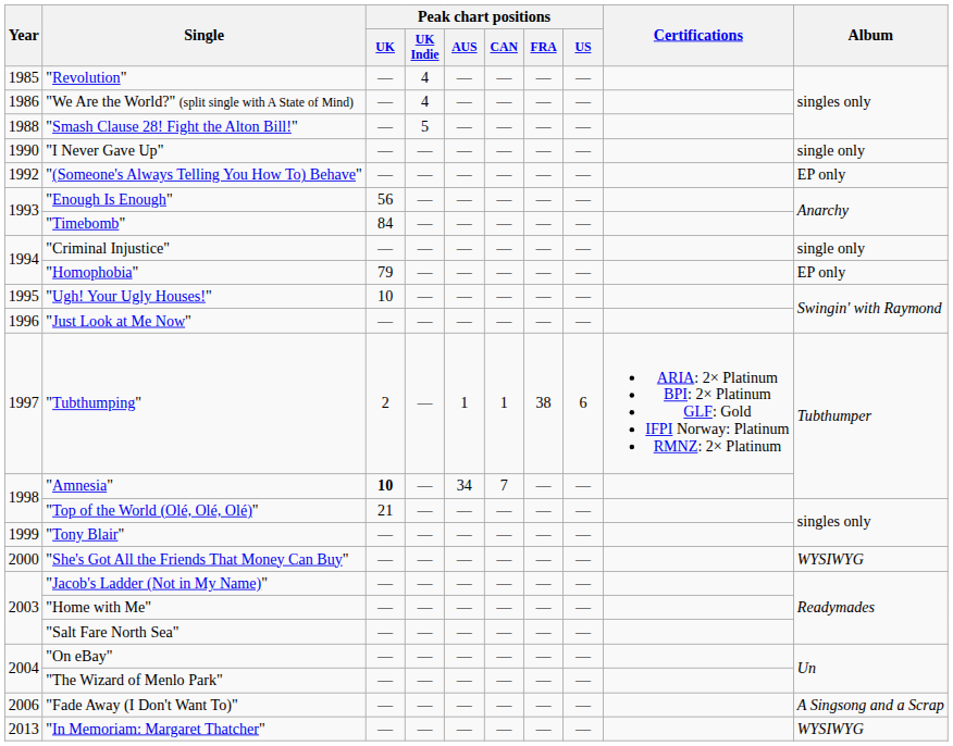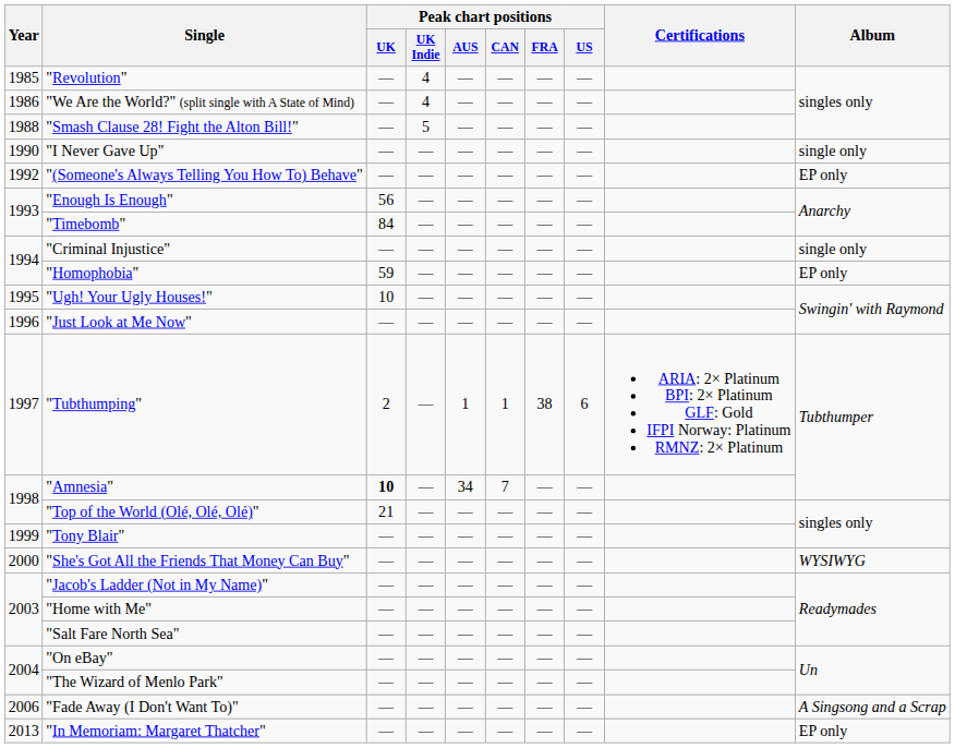 <table class="wikitable" style="text-align:center;">
 <tr>
 <th rowspan="2">Year</th>
 <th rowspan="2">Single</th>
 <th colspan="6">Peak chart positions</th>
 <th scope="col" rowspan="2" style="width:12em;"><a href='#'>Certifications</a></th>
 <th rowspan="2">Album</th>
 </tr>
 <tr style="font-size:smaller;">
 <th style="width:35px;"><a href='#'>UK</a><br></th>
 <th style="width:35px;"><a href='#'>UK<br>Indie</a><br></th>
 <th style="width:35px;"><a href='#'>AUS</a><br></th>
 <th style="width:35px;"><a href='#'>CAN</a><br></th>
 <th style="width:35px;"><a href='#'>FRA</a><br></th>
 <th style="width:35px;"><a href='#'>US</a><br></th>
 </tr>
 <tr>
 <td>1985</td>
 <td style="text-align:left;">"<a href='#'>Revolution</a>"</td>
 <td>—</td>
 <td>4</td>
 <td>—</td>
 <td>—</td>
 <td>—</td>
 <td>—</td>
 <td></td>
 <td style="text-align:left;" rowspan="3">singles only</td>
 </tr>
 <tr>
 <td>1986</td>
 <td style="text-align:left;">"We Are the World?" <small>(split single with A State of Mind)</small></td>
 <td>—</td>
 <td>4</td>
 <td>—</td>
 <td>—</td>
 <td>—</td>
 <td>—</td>
 <td></td>
 </tr>
 <tr>
 <td>1988</td>
 <td style="text-align:left;">"<a href='#'>Smash Clause 28! Fight the Alton Bill!</a>"</td>
 <td>—</td>
 <td>5</td>
 <td>—</td>
 <td>—</td>
 <td>—</td>
 <td>—</td>
 <td></td>
 </tr>
 <tr>
 <td>1990</td>
 <td style="text-align:left;">"I Never Gave Up"</td>
 <td>—</td>
 <td>—</td>
 <td>—</td>
 <td>—</td>
 <td>—</td>
 <td>—</td>
 <td></td>
 <td style="text-align:left;">single only</td>
 </tr>
 <tr>
 <td>1992</td>
 <td style="text-align:left;">"<a href='#'>(Someone's Always Telling You How To) Behave</a>"</td>
 <td>—</td>
 <td>—</td>
 <td>—</td>
 <td>—</td>
 <td>—</td>
 <td>—</td>
 <td></td>
 <td style="text-align:left;">EP only</td>
 </tr>
 <tr>
 <td rowspan="2">1993</td>
 <td style="text-align:left;">"<a href='#'>Enough Is Enough</a>"</td>
 <td>56</td>
 <td>—</td>
 <td>—</td>
 <td>—</td>
 <td>—</td>
 <td>—</td>
 <td></td>
 <td style="text-align:left;" rowspan="2"><em>Anarchy</em></td>
 </tr>
 <tr>
 <td style="text-align:left;">"<a href='#'>Timebomb</a>"</td>
 <td>84</td>
 <td>—</td>
 <td>—</td>
 <td>—</td>
 <td>—</td>
 <td>—</td>
 <td></td>
 </tr>
 <tr>
 <td rowspan="2">1994</td>
 <td style="text-align:left;">"Criminal Injustice"</td>
 <td>—</td>
 <td>—</td>
 <td>—</td>
 <td>—</td>
 <td>—</td>
 <td>—</td>
 <td></td>
 <td style="text-align:left;">single only</td>
 </tr>
 <tr>
 <td style="text-align:left;">"<a href='#'>Homophobia</a>"</td>
-<td>79</td>
+<td>59</td>
 <td>—</td>
 <td>—</td>
 <td>—</td>
 <td>—</td>
 <td>—</td>
 <td></td>
 <td style="text-align:left;">EP only</td>
 </tr>
 <tr>
 <td>1995</td>
 <td style="text-align:left;">"<a href='#'>Ugh! Your Ugly Houses!</a>"</td>
 <td>10</td>
 <td>—</td>
 <td>—</td>
 <td>—</td>
 <td>—</td>
 <td>—</td>
 <td></td>
 <td style="text-align:left;" rowspan="2"><em>Swingin' with Raymond</em></td>
 </tr>
 <tr>
 <td>1996</td>
 <td style="text-align:left;">"<a href='#'>Just Look at Me Now</a>"</td>
 <td>—</td>
 <td>—</td>
 <td>—</td>
 <td>—</td>
 <td>—</td>
 <td>—</td>
 <td></td>
 </tr>
 <tr>
 <td>1997</td>
 <td style="text-align:left;">"<a href='#'>Tubthumping</a>"</td>
 <td>2</td>
 <td>—</td>
 <td>1</td>
 <td>1</td>
 <td>38</td>
 <td>6</td>
 <td><br><ul><li><a href='#'>ARIA</a>: 2× Platinum</li><li><a href='#'>BPI</a>: 2× Platinum</li><li><a href='#'>GLF</a>: Gold</li><li><a href='#'>IFPI</a> Norway: Platinum</li><li><a href='#'>RMNZ</a>: 2× Platinum</li></ul></td>
 <td style="text-align:left;" rowspan="2"><em>Tubthumper</em></td>
 </tr>
 <tr>
 <td rowspan="2">1998</td>
 <td style="text-align:left;">"<a href='#'>Amnesia</a>"</td>
 <td><strong>10</strong></td>
 <td>—</td>
 <td>34</td>
 <td>7</td>
 <td>—</td>
 <td>—</td>
 <td></td>
 </tr>
 <tr>
 <td style="text-align:left;">"<a href='#'>Top of the World (Olé, Olé, Olé)</a>"</td>
 <td>21</td>
 <td>—</td>
 <td>—</td>
 <td>—</td>
 <td>—</td>
 <td>—</td>
 <td></td>
 <td style="text-align:left;" rowspan="2">singles only</td>
 </tr>
 <tr>
 <td>1999</td>
 <td style="text-align:left;">"<a href='#'>Tony Blair</a>"</td>
 <td>—</td>
 <td>—</td>
 <td>—</td>
 <td>—</td>
 <td>—</td>
 <td>—</td>
 <td></td>
 </tr>
 <tr>
 <td>2000</td>
 <td style="text-align:left;">"<a href='#'>She's Got All the Friends That Money Can Buy</a>"</td>
 <td>—</td>
 <td>—</td>
 <td>—</td>
 <td>—</td>
 <td>—</td>
 <td>—</td>
 <td></td>
 <td style="text-align:left;"><em>WYSIWYG</em></td>
 </tr>
 <tr>
 <td rowspan="3">2003</td>
 <td style="text-align:left;">"<a href='#'>Jacob's Ladder (Not in My Name)</a>"</td>
 <td>—</td>
 <td>—</td>
 <td>—</td>
 <td>—</td>
 <td>—</td>
 <td>—</td>
 <td></td>
 <td style="text-align:left;" rowspan="3"><em>Readymades</em></td>
 </tr>
 <tr>
 <td style="text-align:left;">"Home with Me"</td>
 <td>—</td>
 <td>—</td>
 <td>—</td>
 <td>—</td>
 <td>—</td>
 <td>—</td>
 <td></td>
 </tr>
 <tr>
 <td style="text-align:left;">"Salt Fare North Sea"</td>
 <td>—</td>
 <td>—</td>
 <td>—</td>
 <td>—</td>
 <td>—</td>
 <td>—</td>
 <td></td>
 </tr>
 <tr>
 <td rowspan="2">2004</td>
 <td style="text-align:left;">"On eBay"</td>
 <td>—</td>
 <td>—</td>
 <td>—</td>
 <td>—</td>
 <td>—</td>
 <td>—</td>
 <td></td>
 <td style="text-align:left;" rowspan="2"><em>Un</em></td>
 </tr>
 <tr>
 <td style="text-align:left;">"The Wizard of Menlo Park"</td>
 <td>—</td>
 <td>—</td>
 <td>—</td>
 <td>—</td>
 <td>—</td>
 <td>—</td>
 <td></td>
 </tr>
 <tr>
 <td>2006</td>
 <td style="text-align:left;">"Fade Away (I Don't Want To)"</td>
 <td>—</td>
 <td>—</td>
 <td>—</td>
 <td>—</td>
 <td>—</td>
 <td>—</td>
 <td></td>
 <td style="text-align:left;"><em>A Singsong and a Scrap</em></td>
 </tr>
 <tr>
 <td>2013</td>
 <td style="text-align:left;">"<a href='#'>In Memoriam: Margaret Thatcher</a>"</td>
 <td>—</td>
 <td>—</td>
 <td>—</td>
 <td>—</td>
 <td>—</td>
 <td>—</td>
 <td></td>
-<td style="text-align:left;"><em>WYSIWYG</em></td>
+<td style="text-align:left;">EP only</td>
 </tr>
 </table>
